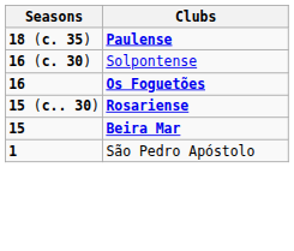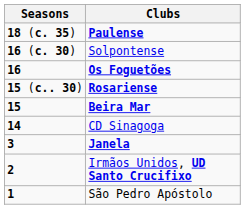 <table class="wikitable sortable">
 <tr>
 <th>Seasons</th>
 <th width="170px">Clubs</th>
 </tr>
 <tr>
 <td><strong>18</strong> (<strong>c. 35</strong>)</td>
 <td><strong><a href='#'>Paulense</a></strong></td>
 </tr>
 <tr>
 <td><strong>16</strong> (<strong>c. 30</strong>)</td>
 <td><a href='#'>Solpontense</a></td>
 </tr>
 <tr>
 <td><strong>16</strong></td>
 <td><strong><a href='#'>Os Foguetões</a></strong></td>
 </tr>
 <tr>
 <td><strong>15</strong> (<strong>c.. 30</strong>)</td>
 <td><strong><a href='#'>Rosariense</a></strong></td>
 </tr>
 <tr>
 <td><strong>15</strong></td>
 <td><strong><a href='#'>Beira Mar</a></strong></td>
 </tr>
 <tr>
+<td><strong>14</strong></td>
+<td><a href='#'>CD Sinagoga</a></td>
+</tr>
+<tr>
+<td><strong>3</strong></td>
+<td><strong><a href='#'>Janela</a></strong></td>
+</tr>
+<tr>
+<td><strong>2</strong></td>
+<td><a href='#'>Irmãos Unidos</a>, <strong><a href='#'>UD Santo Crucifixo</a></strong></td>
+</tr>
+<tr>
 <td><strong>1</strong></td>
 <td>São Pedro Apóstolo</td>
 </tr>
 </table>
